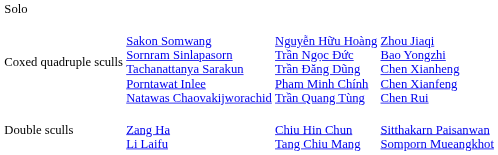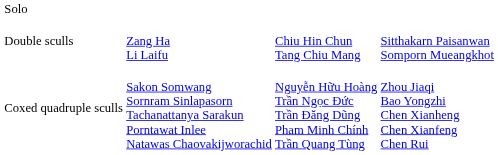 <table>
 <tr>
 <td>Solo</td>
 <td></td>
 <td></td>
 <td></td>
 </tr>
 <tr>
+<td>Double sculls</td>
+<td><br><a href='#'>Zang Ha</a><br><a href='#'>Li Laifu</a></td>
+<td><br><a href='#'>Chiu Hin Chun</a><br><a href='#'>Tang Chiu Mang</a></td>
+<td><br><a href='#'>Sitthakarn Paisanwan</a><br><a href='#'>Somporn Mueangkhot</a></td>
+</tr>
+<tr>
 <td>Coxed quadruple sculls</td>
 <td><br><a href='#'>Sakon Somwang</a><br><a href='#'>Sornram Sinlapasorn</a><br><a href='#'>Tachanattanya Sarakun</a><br><a href='#'>Porntawat Inlee</a><br><a href='#'>Natawas Chaovakijworachid</a></td>
 <td><br><a href='#'>Nguyễn Hữu Hoàng</a><br><a href='#'>Trần Ngọc Đức</a><br><a href='#'>Trần Đăng Dũng</a><br><a href='#'>Pham Minh Chính</a><br><a href='#'>Trần Quang Tùng</a></td>
 <td><br><a href='#'>Zhou Jiaqi</a><br><a href='#'>Bao Yongzhi</a><br><a href='#'>Chen Xianheng</a><br><a href='#'>Chen Xianfeng</a><br><a href='#'>Chen Rui</a></td>
 </tr>
-<tr>
-<td>Double sculls</td>
-<td><br><a href='#'>Zang Ha</a><br><a href='#'>Li Laifu</a></td>
-<td><br><a href='#'>Chiu Hin Chun</a><br><a href='#'>Tang Chiu Mang</a></td>
-<td><br><a href='#'>Sitthakarn Paisanwan</a><br><a href='#'>Somporn Mueangkhot</a></td>
-</tr>
 </table>
